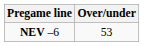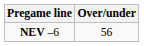 <table class="wikitable">
 <tr align="center">
 <th style=>Pregame line</th>
 <th style=>Over/under</th>
 </tr>
 <tr align="center">
 <td><strong>NEV</strong> –6</td>
-<td>53</td>
+<td>56</td>
 </tr>
 </table>
